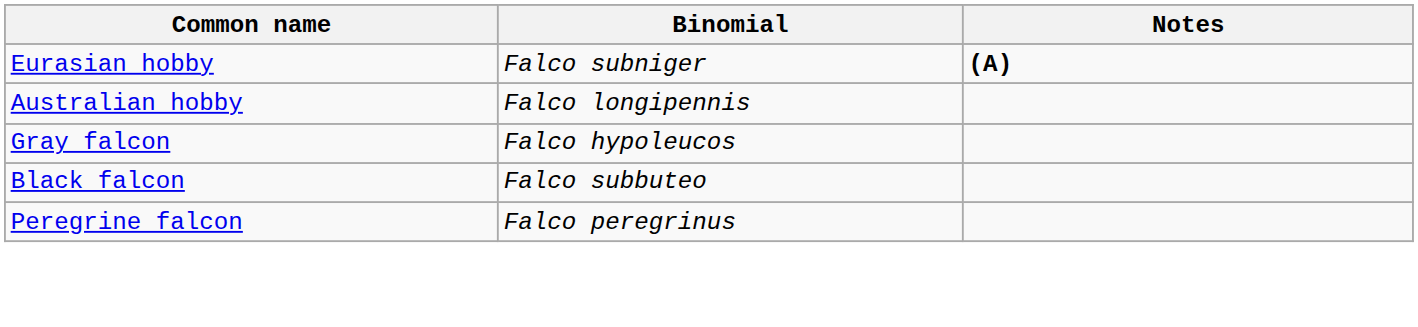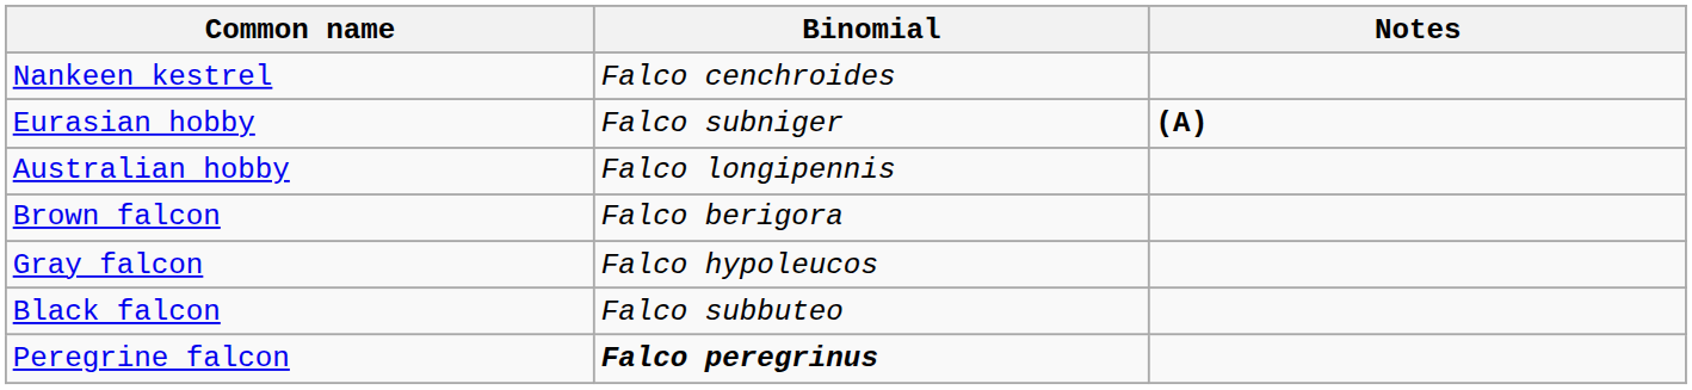 <table style="width:60%;" class="wikitable">
 <tr>
 <th width=35%>Common name</th>
 <th width=33%>Binomial</th>
 <th width=32%>Notes</th>
+</tr>
+<tr>
+<td><a href='#'>Nankeen kestrel</a></td>
+<td><em>Falco cenchroides</em></td>
+<td></td>
 </tr>
 <tr>
 <td><a href='#'>Eurasian hobby</a></td>
 <td><em>Falco subniger</em></td>
 <td><strong>(A)</strong></td>
 </tr>
 <tr>
 <td><a href='#'>Australian hobby</a></td>
 <td><em>Falco longipennis</em></td>
+<td></td>
+</tr>
+<tr>
+<td><a href='#'>Brown falcon</a></td>
+<td><em>Falco berigora</em></td>
 <td></td>
 </tr>
 <tr>
 <td><a href='#'>Gray falcon</a></td>
 <td><em>Falco hypoleucos</em></td>
 <td></td>
 </tr>
 <tr>
 <td><a href='#'>Black falcon</a></td>
 <td><em>Falco subbuteo</em></td>
 <td></td>
 </tr>
 <tr>
 <td><a href='#'>Peregrine falcon</a></td>
-<td><em>Falco peregrinus</em></td>
+<td><strong><em>Falco peregrinus</em></strong></td>
 <td></td>
 </tr>
 </table>
